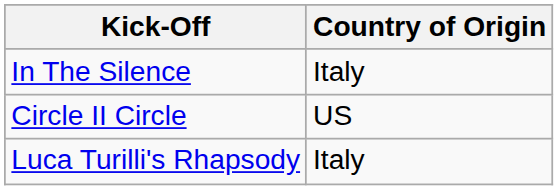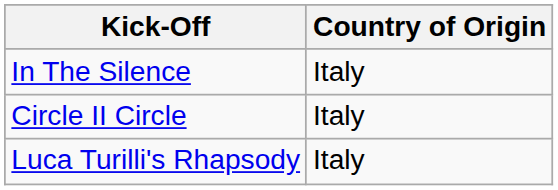 <table class="wikitable">
 <tr>
 <th>Kick-Off</th>
 <th>Country of Origin</th>
 </tr>
 <tr>
 <td><a href='#'>In The Silence</a></td>
 <td>Italy</td>
 </tr>
 <tr>
 <td><a href='#'>Circle II Circle</a></td>
-<td>US</td>
+<td>Italy</td>
 </tr>
 <tr>
 <td><a href='#'>Luca Turilli's Rhapsody</a></td>
 <td>Italy</td>
 </tr>
 </table>
